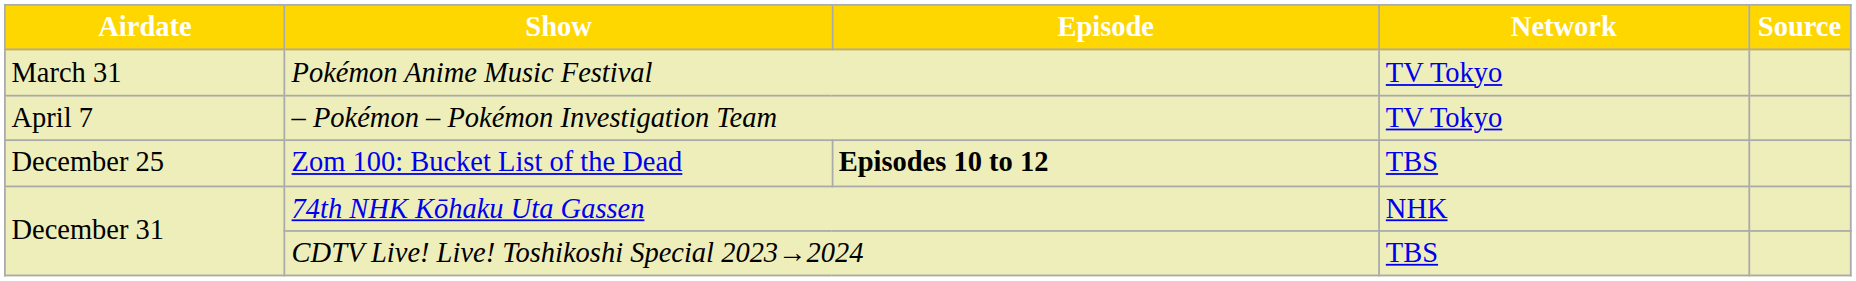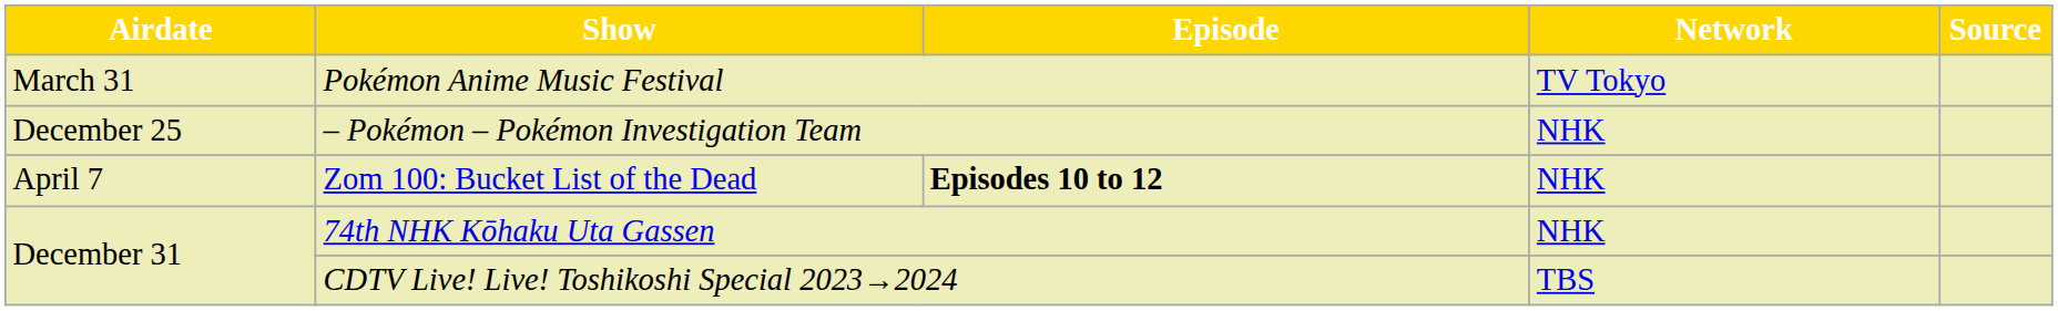 <table class="wikitable" style="background:#EEB">
 <tr>
 <th style="background:gold; color:white; width:150px;">Airdate</th>
 <th style="background:gold; color:white; width:300px;">Show</th>
 <th style="background:gold; color:white; width:300px;">Episode</th>
 <th style="background:gold; color:white; width:200px;">Network</th>
 <th style="background:gold; color:white; width:50px;">Source</th>
 </tr>
 <tr>
 <td>March 31</td>
 <td colspan=2><em>Pokémon Anime Music Festival</em></td>
 <td><a href='#'>TV Tokyo</a></td>
 <td></td>
 </tr>
 <tr>
-<td>April 7</td>
+<td>December 25</td>
 <td colspan=2><em>– Pokémon – Pokémon Investigation Team</em></td>
-<td><a href='#'>TV Tokyo</a></td>
+<td><a href='#'>NHK</a></td>
 <td></td>
 </tr>
 <tr>
-<td>December 25</td>
+<td>April 7</td>
 <td><a href='#'>Zom 100: Bucket List of the Dead</a></td>
 <td><strong>Episodes 10 to 12</strong></td>
-<td><a href='#'>TBS</a></td>
+<td><a href='#'>NHK</a></td>
 <td></td>
 </tr>
 <tr>
 <td rowspan=2>December 31</td>
 <td colspan=2><em><a href='#'>74th NHK Kōhaku Uta Gassen</a></em></td>
 <td><a href='#'>NHK</a></td>
 <td></td>
 </tr>
 <tr>
 <td colspan=2><em>CDTV Live! Live! Toshikoshi Special 2023→2024</em></td>
 <td><a href='#'>TBS</a></td>
 <td></td>
 </tr>
 </table>
